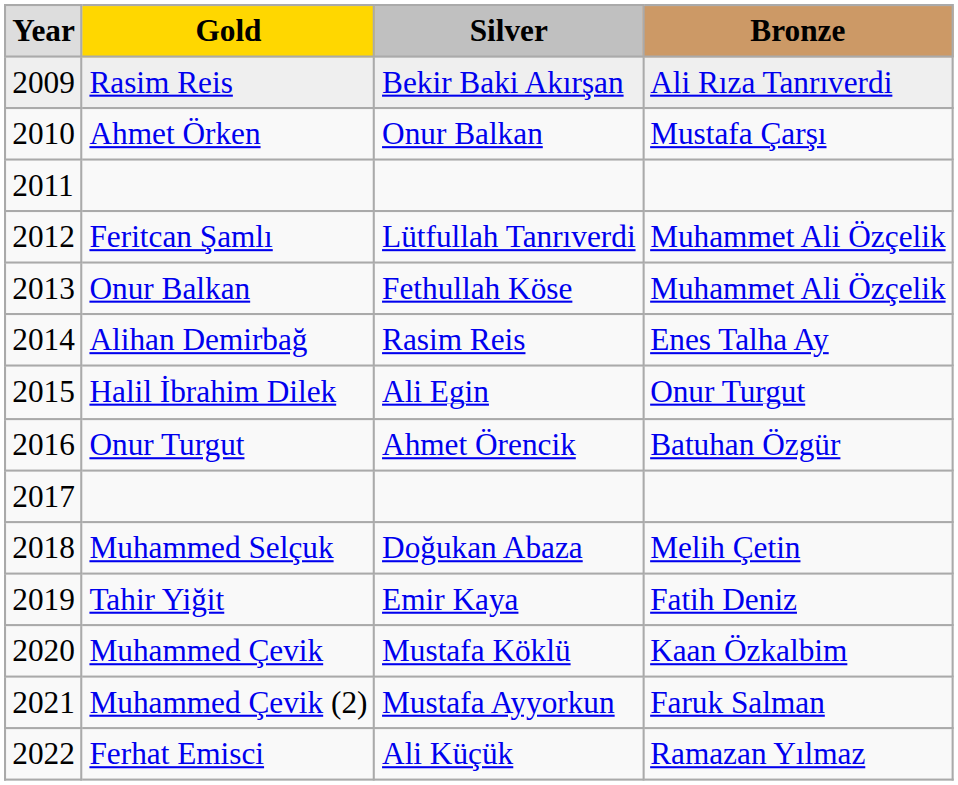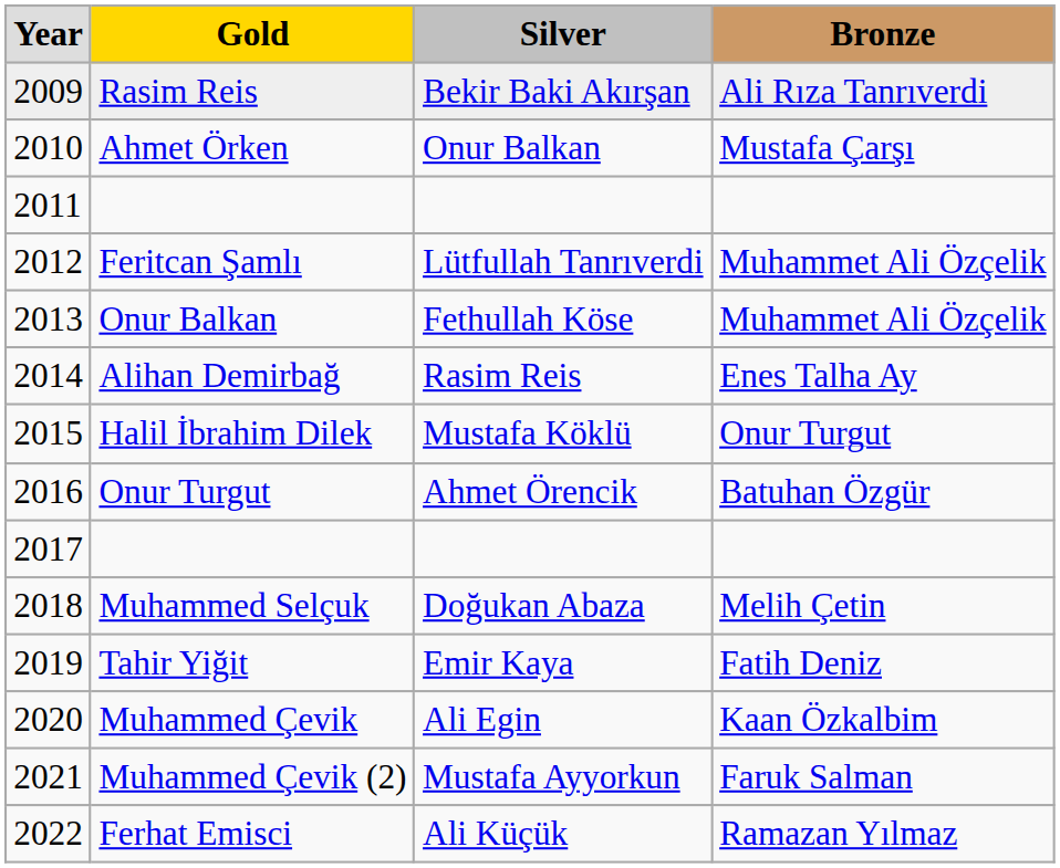 <table class="wikitable" style="font-size:95%">
 <tr style="text-align:center; background:#e4e4e4; font-weight:bold;">
 <td style="background:#ddd; ">Year</td>
 <td style="background:gold; ">Gold</td>
 <td style="background:silver; ">Silver</td>
 <td style="background:#c96; ">Bronze</td>
 </tr>
 <tr style="background:#efefef;">
 <td>2009</td>
 <td><a href='#'>Rasim Reis</a></td>
 <td><a href='#'>Bekir Baki Akırşan</a></td>
 <td><a href='#'>Ali Rıza Tanrıverdi</a></td>
 </tr>
 <tr>
 <td>2010</td>
 <td><a href='#'>Ahmet Örken</a></td>
 <td><a href='#'>Onur Balkan</a></td>
 <td><a href='#'>Mustafa Çarşı</a></td>
 </tr>
 <tr>
 <td>2011</td>
 <td></td>
 <td></td>
 <td></td>
 </tr>
 <tr>
 <td>2012</td>
 <td><a href='#'>Feritcan Şamlı</a></td>
 <td><a href='#'>Lütfullah Tanrıverdi</a></td>
 <td><a href='#'>Muhammet Ali Özçelik</a></td>
 </tr>
 <tr>
 <td>2013</td>
 <td><a href='#'>Onur Balkan</a></td>
 <td><a href='#'>Fethullah Köse</a></td>
 <td><a href='#'>Muhammet Ali Özçelik</a></td>
 </tr>
 <tr>
 <td>2014</td>
 <td><a href='#'>Alihan Demirbağ</a></td>
 <td><a href='#'>Rasim Reis</a></td>
 <td><a href='#'>Enes Talha Ay</a></td>
 </tr>
 <tr>
 <td>2015</td>
 <td><a href='#'>Halil İbrahim Dilek</a></td>
-<td><a href='#'>Ali Egin</a></td>
+<td><a href='#'>Mustafa Köklü</a></td>
 <td><a href='#'>Onur Turgut</a></td>
 </tr>
 <tr>
 <td>2016</td>
 <td><a href='#'>Onur Turgut</a></td>
 <td><a href='#'>Ahmet Örencik</a></td>
 <td><a href='#'>Batuhan Özgür</a></td>
 </tr>
 <tr>
 <td>2017</td>
 <td></td>
 <td></td>
 <td></td>
 </tr>
 <tr>
 <td>2018</td>
 <td><a href='#'>Muhammed Selçuk</a></td>
 <td><a href='#'>Doğukan Abaza</a></td>
 <td><a href='#'>Melih Çetin</a></td>
 </tr>
 <tr>
 <td>2019</td>
 <td><a href='#'>Tahir Yiğit</a></td>
 <td><a href='#'>Emir Kaya</a></td>
 <td><a href='#'>Fatih Deniz</a></td>
 </tr>
 <tr>
 <td>2020</td>
 <td><a href='#'>Muhammed Çevik</a></td>
-<td><a href='#'>Mustafa Köklü</a></td>
+<td><a href='#'>Ali Egin</a></td>
 <td><a href='#'>Kaan Özkalbim</a></td>
 </tr>
 <tr>
 <td>2021</td>
 <td><a href='#'>Muhammed Çevik</a> (2)</td>
 <td><a href='#'>Mustafa Ayyorkun</a></td>
 <td><a href='#'>Faruk Salman</a></td>
 </tr>
 <tr>
 <td>2022</td>
 <td><a href='#'>Ferhat Emisci</a></td>
 <td><a href='#'>Ali Küçük</a></td>
 <td><a href='#'>Ramazan Yılmaz</a></td>
 </tr>
 </table>
